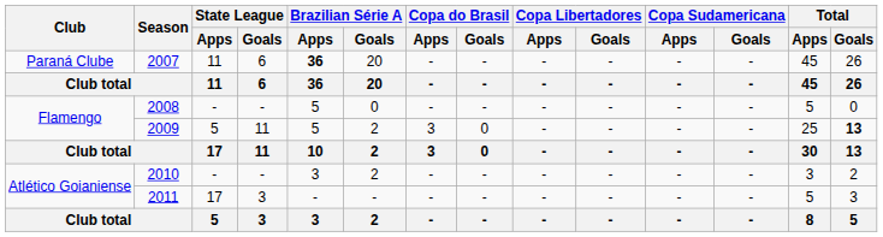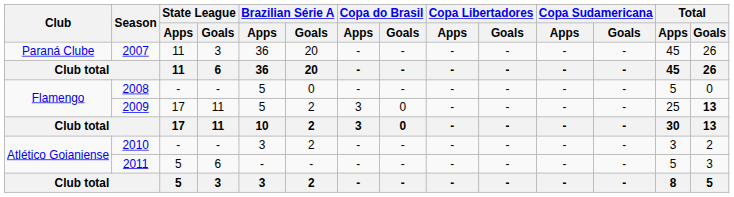 <table class="wikitable" style="text-align: center;">
 <tr>
 <th rowspan="2">Club</th>
 <th rowspan="2">Season</th>
 <th colspan="2">State League</th>
 <th colspan="2"><a href='#'>Brazilian Série A</a></th>
 <th colspan="2"><a href='#'>Copa do Brasil</a></th>
 <th colspan="2"><a href='#'>Copa Libertadores</a></th>
 <th colspan="2"><a href='#'>Copa Sudamericana</a></th>
 <th colspan="2">Total</th>
 </tr>
 <tr>
 <th>Apps</th>
 <th>Goals</th>
 <th>Apps</th>
 <th>Goals</th>
 <th>Apps</th>
 <th>Goals</th>
 <th>Apps</th>
 <th>Goals</th>
 <th>Apps</th>
 <th>Goals</th>
 <th>Apps</th>
 <th>Goals</th>
 </tr>
 <tr>
 <td rowspan="1" valign="center"><a href='#'>Paraná Clube</a></td>
 <td><a href='#'>2007</a></td>
 <td>11</td>
-<td>6</td>
-<td><strong>36</strong></td>
+<td>3</td>
+<td>36</td>
 <td>20</td>
 <td>-</td>
 <td>-</td>
 <td>-</td>
 <td>-</td>
 <td>-</td>
 <td>-</td>
 <td>45</td>
 <td>26</td>
 </tr>
 <tr>
 <th colspan="2"><strong>Club total</strong></th>
 <th>11</th>
 <th>6</th>
 <th>36</th>
 <th>20</th>
 <th>-</th>
 <th>-</th>
 <th>-</th>
 <th>-</th>
 <th>-</th>
 <th>-</th>
 <th>45</th>
 <th>26</th>
 </tr>
 <tr>
 <td rowspan="2" valign="center"><a href='#'>Flamengo</a></td>
 <td><a href='#'>2008</a></td>
 <td>-</td>
 <td>-</td>
 <td>5</td>
 <td>0</td>
 <td>-</td>
 <td>-</td>
 <td>-</td>
 <td>-</td>
 <td>-</td>
 <td>-</td>
 <td>5</td>
 <td>0</td>
 </tr>
 <tr>
 <td><a href='#'>2009</a></td>
-<td>5</td>
+<td>17</td>
 <td>11</td>
 <td>5</td>
 <td>2</td>
 <td>3</td>
 <td>0</td>
 <td>-</td>
 <td>-</td>
 <td>-</td>
 <td>-</td>
 <td>25</td>
 <td><strong>13</strong></td>
 </tr>
 <tr>
 <th colspan="2"><strong>Club total</strong></th>
 <th>17</th>
 <th>11</th>
 <th>10</th>
 <th>2</th>
 <th>3</th>
 <th>0</th>
 <th>-</th>
 <th>-</th>
 <th>-</th>
 <th>-</th>
 <th>30</th>
 <th>13</th>
 </tr>
 <tr>
 <td rowspan="2" valign="center"><a href='#'>Atlético Goianiense</a></td>
 <td><a href='#'>2010</a></td>
 <td>-</td>
 <td>-</td>
 <td>3</td>
 <td>2</td>
 <td>-</td>
 <td>-</td>
 <td>-</td>
 <td>-</td>
 <td>-</td>
 <td>-</td>
 <td>3</td>
 <td>2</td>
 </tr>
 <tr>
 <td><a href='#'>2011</a></td>
-<td>17</td>
-<td>3</td>
+<td>5</td>
+<td>6</td>
 <td>-</td>
 <td>-</td>
 <td>-</td>
 <td>-</td>
 <td>-</td>
 <td>-</td>
 <td>-</td>
 <td>-</td>
 <td>5</td>
 <td>3</td>
 </tr>
 <tr>
 <th colspan="2"><strong>Club total</strong></th>
 <th>5</th>
 <th>3</th>
 <th>3</th>
 <th>2</th>
 <th>-</th>
 <th>-</th>
 <th>-</th>
 <th>-</th>
 <th>-</th>
 <th>-</th>
 <th>8</th>
 <th>5</th>
 </tr>
 </table>
